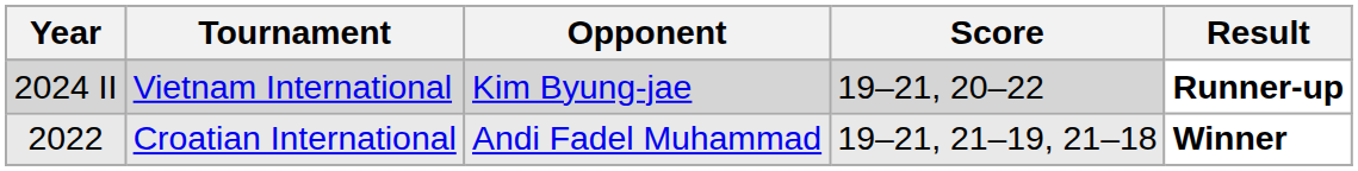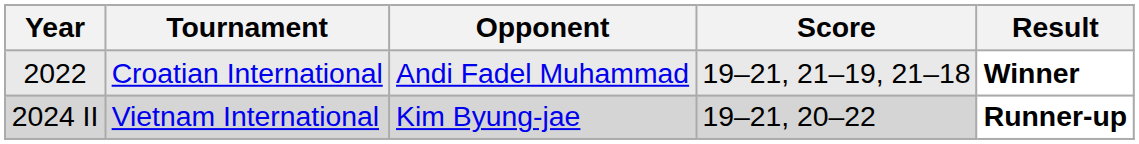 <table class="sortable wikitable" style="font-size: 90%;">
 <tr>
 <th>Year</th>
 <th>Tournament</th>
 <th>Opponent</th>
 <th>Score</th>
 <th>Result</th>
 </tr>
+<tr style="background:#E9E9E9">
+<td align="center">2022</td>
+<td align="left"><a href='#'>Croatian International</a></td>
+<td align="left"> <a href='#'>Andi Fadel Muhammad</a></td>
+<td align="left">19–21, 21–19, 21–18</td>
+<td style="text-align:left; background:white"> <strong>Winner</strong></td>
+</tr>
 <tr style="background:#D5D5D5">
 <td align="center">2024 II</td>
 <td align="left"><a href='#'>Vietnam International</a></td>
 <td align="left"> <a href='#'>Kim Byung-jae</a></td>
 <td align="left">19–21, 20–22</td>
 <td style="text-align:left; background:white"> <strong>Runner-up</strong></td>
 </tr>
-<tr style="background:#E9E9E9">
-<td align="center">2022</td>
-<td align="left"><a href='#'>Croatian International</a></td>
-<td align="left"> <a href='#'>Andi Fadel Muhammad</a></td>
-<td align="left">19–21, 21–19, 21–18</td>
-<td style="text-align:left; background:white"> <strong>Winner</strong></td>
-</tr>
 </table>
